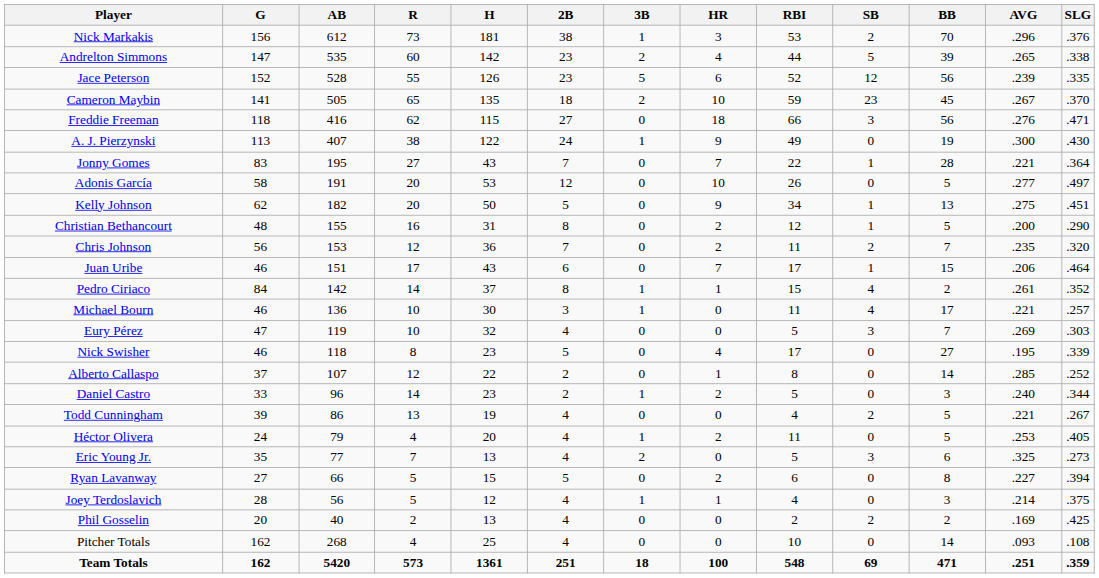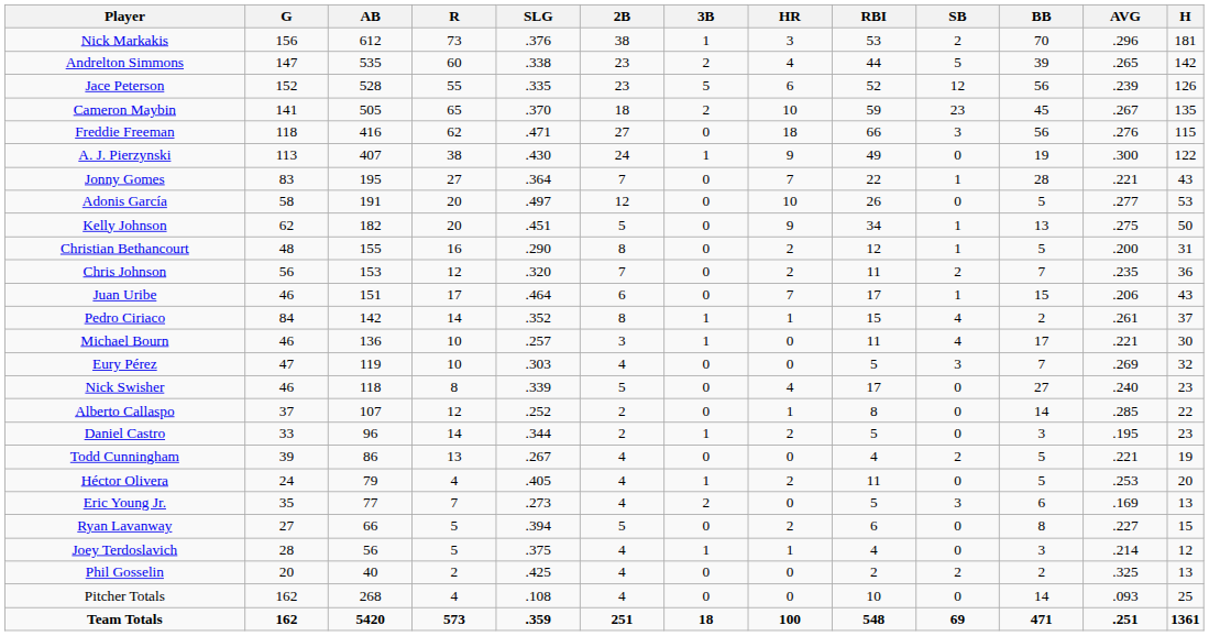 <table class=wikitable style="text-align:center">
 <tr>
 <th bgcolor=#DDDDFF; width="20%">Player</th>
 <th bgcolor=#DDDDFF; width="7%">G</th>
 <th bgcolor=#DDDDFF; width="7%">AB</th>
 <th bgcolor=#DDDDFF; width="7%">R</th>
-<th bgcolor=#DDDDFF; width="7%">H</th>
+<th bgcolor=#DDDDFF; width="7%">SLG</th>
 <th bgcolor=#DDDDFF; width="7%">2B</th>
 <th bgcolor=#DDDDFF; width="7%">3B</th>
 <th bgcolor=#DDDDFF; width="7%">HR</th>
 <th bgcolor=#DDDDFF; width="7%">RBI</th>
 <th bgcolor=#DDDDFF; width="7%">SB</th>
 <th bgcolor=#DDDDFF; width="7%">BB</th>
 <th bgcolor=#DDDDFF; width="7%">AVG</th>
-<th bgcolor=#DDDDFF; width="7%">SLG</th>
+<th bgcolor=#DDDDFF; width="7%">H</th>
 </tr>
 <tr>
 <td><a href='#'>Nick Markakis</a></td>
 <td>156</td>
 <td>612</td>
 <td>73</td>
-<td>181</td>
+<td>.376</td>
 <td>38</td>
 <td>1</td>
 <td>3</td>
 <td>53</td>
 <td>2</td>
 <td>70</td>
 <td>.296</td>
-<td>.376</td>
+<td>181</td>
 </tr>
 <tr>
 <td><a href='#'>Andrelton Simmons</a></td>
 <td>147</td>
 <td>535</td>
 <td>60</td>
-<td>142</td>
+<td>.338</td>
 <td>23</td>
 <td>2</td>
 <td>4</td>
 <td>44</td>
 <td>5</td>
 <td>39</td>
 <td>.265</td>
-<td>.338</td>
+<td>142</td>
 </tr>
 <tr>
 <td><a href='#'>Jace Peterson</a></td>
 <td>152</td>
 <td>528</td>
 <td>55</td>
-<td>126</td>
+<td>.335</td>
 <td>23</td>
 <td>5</td>
 <td>6</td>
 <td>52</td>
 <td>12</td>
 <td>56</td>
 <td>.239</td>
-<td>.335</td>
+<td>126</td>
 </tr>
 <tr>
 <td><a href='#'>Cameron Maybin</a></td>
 <td>141</td>
 <td>505</td>
 <td>65</td>
-<td>135</td>
+<td>.370</td>
 <td>18</td>
 <td>2</td>
 <td>10</td>
 <td>59</td>
 <td>23</td>
 <td>45</td>
 <td>.267</td>
-<td>.370</td>
+<td>135</td>
 </tr>
 <tr>
 <td><a href='#'>Freddie Freeman</a></td>
 <td>118</td>
 <td>416</td>
 <td>62</td>
-<td>115</td>
+<td>.471</td>
 <td>27</td>
 <td>0</td>
 <td>18</td>
 <td>66</td>
 <td>3</td>
 <td>56</td>
 <td>.276</td>
-<td>.471</td>
+<td>115</td>
 </tr>
 <tr>
 <td><a href='#'>A. J. Pierzynski</a></td>
 <td>113</td>
 <td>407</td>
 <td>38</td>
-<td>122</td>
+<td>.430</td>
 <td>24</td>
 <td>1</td>
 <td>9</td>
 <td>49</td>
 <td>0</td>
 <td>19</td>
 <td>.300</td>
-<td>.430</td>
+<td>122</td>
 </tr>
 <tr>
 <td><a href='#'>Jonny Gomes</a></td>
 <td>83</td>
 <td>195</td>
 <td>27</td>
-<td>43</td>
+<td>.364</td>
 <td>7</td>
 <td>0</td>
 <td>7</td>
 <td>22</td>
 <td>1</td>
 <td>28</td>
 <td>.221</td>
-<td>.364</td>
+<td>43</td>
 </tr>
 <tr>
 <td><a href='#'>Adonis García</a></td>
 <td>58</td>
 <td>191</td>
 <td>20</td>
-<td>53</td>
+<td>.497</td>
 <td>12</td>
 <td>0</td>
 <td>10</td>
 <td>26</td>
 <td>0</td>
 <td>5</td>
 <td>.277</td>
-<td>.497</td>
+<td>53</td>
 </tr>
 <tr>
 <td><a href='#'>Kelly Johnson</a></td>
 <td>62</td>
 <td>182</td>
 <td>20</td>
-<td>50</td>
+<td>.451</td>
 <td>5</td>
 <td>0</td>
 <td>9</td>
 <td>34</td>
 <td>1</td>
 <td>13</td>
 <td>.275</td>
-<td>.451</td>
+<td>50</td>
 </tr>
 <tr>
 <td><a href='#'>Christian Bethancourt</a></td>
 <td>48</td>
 <td>155</td>
 <td>16</td>
-<td>31</td>
+<td>.290</td>
 <td>8</td>
 <td>0</td>
 <td>2</td>
 <td>12</td>
 <td>1</td>
 <td>5</td>
 <td>.200</td>
-<td>.290</td>
+<td>31</td>
 </tr>
 <tr>
 <td><a href='#'>Chris Johnson</a></td>
 <td>56</td>
 <td>153</td>
 <td>12</td>
-<td>36</td>
+<td>.320</td>
 <td>7</td>
 <td>0</td>
 <td>2</td>
 <td>11</td>
 <td>2</td>
 <td>7</td>
 <td>.235</td>
-<td>.320</td>
+<td>36</td>
 </tr>
 <tr>
 <td><a href='#'>Juan Uribe</a></td>
 <td>46</td>
 <td>151</td>
 <td>17</td>
-<td>43</td>
+<td>.464</td>
 <td>6</td>
 <td>0</td>
 <td>7</td>
 <td>17</td>
 <td>1</td>
 <td>15</td>
 <td>.206</td>
-<td>.464</td>
+<td>43</td>
 </tr>
 <tr>
 <td><a href='#'>Pedro Ciriaco</a></td>
 <td>84</td>
 <td>142</td>
 <td>14</td>
-<td>37</td>
+<td>.352</td>
 <td>8</td>
 <td>1</td>
 <td>1</td>
 <td>15</td>
 <td>4</td>
 <td>2</td>
 <td>.261</td>
-<td>.352</td>
+<td>37</td>
 </tr>
 <tr>
 <td><a href='#'>Michael Bourn</a></td>
 <td>46</td>
 <td>136</td>
 <td>10</td>
-<td>30</td>
+<td>.257</td>
 <td>3</td>
 <td>1</td>
 <td>0</td>
 <td>11</td>
 <td>4</td>
 <td>17</td>
 <td>.221</td>
-<td>.257</td>
+<td>30</td>
 </tr>
 <tr>
 <td><a href='#'>Eury Pérez</a></td>
 <td>47</td>
 <td>119</td>
 <td>10</td>
-<td>32</td>
+<td>.303</td>
 <td>4</td>
 <td>0</td>
 <td>0</td>
 <td>5</td>
 <td>3</td>
 <td>7</td>
 <td>.269</td>
-<td>.303</td>
+<td>32</td>
 </tr>
 <tr>
 <td><a href='#'>Nick Swisher</a></td>
 <td>46</td>
 <td>118</td>
 <td>8</td>
-<td>23</td>
+<td>.339</td>
 <td>5</td>
 <td>0</td>
 <td>4</td>
 <td>17</td>
 <td>0</td>
 <td>27</td>
-<td>.195</td>
-<td>.339</td>
+<td>.240</td>
+<td>23</td>
 </tr>
 <tr>
 <td><a href='#'>Alberto Callaspo</a></td>
 <td>37</td>
 <td>107</td>
 <td>12</td>
-<td>22</td>
+<td>.252</td>
 <td>2</td>
 <td>0</td>
 <td>1</td>
 <td>8</td>
 <td>0</td>
 <td>14</td>
 <td>.285</td>
-<td>.252</td>
+<td>22</td>
 </tr>
 <tr>
 <td><a href='#'>Daniel Castro</a></td>
 <td>33</td>
 <td>96</td>
 <td>14</td>
-<td>23</td>
+<td>.344</td>
 <td>2</td>
 <td>1</td>
 <td>2</td>
 <td>5</td>
 <td>0</td>
 <td>3</td>
-<td>.240</td>
-<td>.344</td>
+<td>.195</td>
+<td>23</td>
 </tr>
 <tr>
 <td><a href='#'>Todd Cunningham</a></td>
 <td>39</td>
 <td>86</td>
 <td>13</td>
-<td>19</td>
+<td>.267</td>
 <td>4</td>
 <td>0</td>
 <td>0</td>
 <td>4</td>
 <td>2</td>
 <td>5</td>
 <td>.221</td>
-<td>.267</td>
+<td>19</td>
 </tr>
 <tr>
 <td><a href='#'>Héctor Olivera</a></td>
 <td>24</td>
 <td>79</td>
 <td>4</td>
-<td>20</td>
+<td>.405</td>
 <td>4</td>
 <td>1</td>
 <td>2</td>
 <td>11</td>
 <td>0</td>
 <td>5</td>
 <td>.253</td>
-<td>.405</td>
+<td>20</td>
 </tr>
 <tr>
 <td><a href='#'>Eric Young Jr.</a></td>
 <td>35</td>
 <td>77</td>
 <td>7</td>
-<td>13</td>
+<td>.273</td>
 <td>4</td>
 <td>2</td>
 <td>0</td>
 <td>5</td>
 <td>3</td>
 <td>6</td>
-<td>.325</td>
-<td>.273</td>
+<td>.169</td>
+<td>13</td>
 </tr>
 <tr>
 <td><a href='#'>Ryan Lavanway</a></td>
 <td>27</td>
 <td>66</td>
 <td>5</td>
-<td>15</td>
+<td>.394</td>
 <td>5</td>
 <td>0</td>
 <td>2</td>
 <td>6</td>
 <td>0</td>
 <td>8</td>
 <td>.227</td>
-<td>.394</td>
+<td>15</td>
 </tr>
 <tr>
 <td><a href='#'>Joey Terdoslavich</a></td>
 <td>28</td>
 <td>56</td>
 <td>5</td>
-<td>12</td>
+<td>.375</td>
 <td>4</td>
 <td>1</td>
 <td>1</td>
 <td>4</td>
 <td>0</td>
 <td>3</td>
 <td>.214</td>
-<td>.375</td>
+<td>12</td>
 </tr>
 <tr>
 <td><a href='#'>Phil Gosselin</a></td>
 <td>20</td>
 <td>40</td>
 <td>2</td>
-<td>13</td>
+<td>.425</td>
 <td>4</td>
 <td>0</td>
 <td>0</td>
 <td>2</td>
 <td>2</td>
 <td>2</td>
-<td>.169</td>
-<td>.425</td>
+<td>.325</td>
+<td>13</td>
 </tr>
 <tr>
 <td>Pitcher Totals</td>
 <td>162</td>
 <td>268</td>
 <td>4</td>
-<td>25</td>
+<td>.108</td>
 <td>4</td>
 <td>0</td>
 <td>0</td>
 <td>10</td>
 <td>0</td>
 <td>14</td>
 <td>.093</td>
-<td>.108</td>
+<td>25</td>
 </tr>
 <tr>
 <td><strong>Team Totals</strong></td>
 <td><strong>162</strong></td>
 <td><strong>5420</strong></td>
 <td><strong>573</strong></td>
-<td><strong>1361</strong></td>
+<td><strong>.359</strong></td>
 <td><strong>251</strong></td>
 <td><strong>18</strong></td>
 <td><strong>100</strong></td>
 <td><strong>548</strong></td>
 <td><strong>69</strong></td>
 <td><strong>471</strong></td>
 <td><strong>.251</strong></td>
-<td><strong>.359</strong></td>
+<td><strong>1361</strong></td>
 </tr>
 </table>
